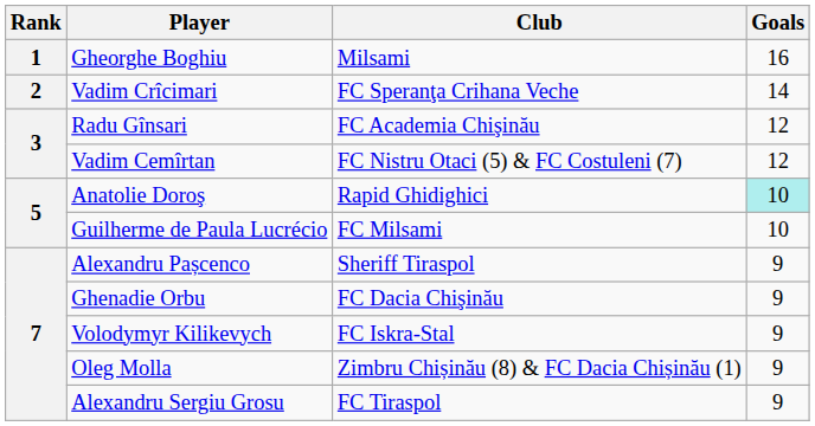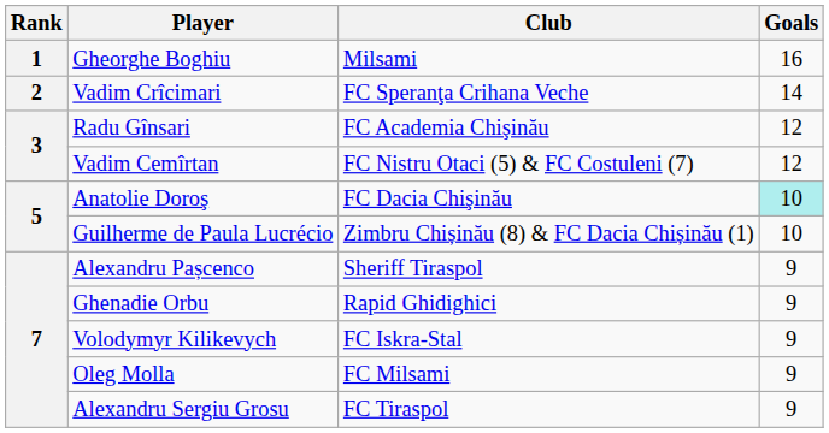 <table class="wikitable">
 <tr>
 <th>Rank</th>
 <th>Player</th>
 <th>Club</th>
 <th>Goals</th>
 </tr>
 <tr>
 <th rowspan=1 align=center>1</th>
 <td> <a href='#'>Gheorghe Boghiu</a></td>
 <td><a href='#'>Milsami</a></td>
 <td align=center>16</td>
 </tr>
 <tr>
 <th rowspan=1 align=center>2</th>
 <td> <a href='#'>Vadim Crîcimari</a></td>
 <td><a href='#'>FC Speranţa Crihana Veche</a></td>
 <td align=center>14</td>
 </tr>
 <tr>
 <th rowspan=2 align=center>3</th>
 <td> <a href='#'>Radu Gînsari</a></td>
 <td><a href='#'>FC Academia Chişinău</a></td>
 <td align=center>12</td>
 </tr>
 <tr>
 <td> <a href='#'>Vadim Cemîrtan</a></td>
 <td><a href='#'>FC Nistru Otaci</a> (5) & <a href='#'>FC Costuleni</a> (7)</td>
 <td align=center>12</td>
 </tr>
 <tr>
 <th rowspan=2 align=center>5</th>
 <td> <a href='#'>Anatolie Doroş</a></td>
-<td><a href='#'>Rapid Ghidighici</a></td>
+<td><a href='#'>FC Dacia Chişinău</a></td>
 <td align=center style="background: paleturquoise;">10</td>
 </tr>
 <tr>
 <td> <a href='#'>Guilherme de Paula Lucrécio</a></td>
-<td><a href='#'>FC Milsami</a></td>
+<td><a href='#'>Zimbru Chișinău</a> (8) & <a href='#'>FC Dacia Chișinău</a> (1)</td>
 <td align=center>10</td>
 </tr>
 <tr>
 <th rowspan=5 align=center>7</th>
 <td> <a href='#'>Alexandru Pașcenco</a></td>
 <td><a href='#'>Sheriff Tiraspol</a></td>
 <td align=center>9</td>
 </tr>
 <tr>
 <td> <a href='#'>Ghenadie Orbu</a></td>
-<td><a href='#'>FC Dacia Chişinău</a></td>
+<td><a href='#'>Rapid Ghidighici</a></td>
 <td align=center>9</td>
 </tr>
 <tr>
 <td> <a href='#'>Volodymyr Kilikevych</a></td>
 <td><a href='#'>FC Iskra-Stal</a></td>
 <td align=center>9</td>
 </tr>
 <tr>
 <td> <a href='#'>Oleg Molla</a></td>
-<td><a href='#'>Zimbru Chișinău</a> (8) & <a href='#'>FC Dacia Chișinău</a> (1)</td>
+<td><a href='#'>FC Milsami</a></td>
 <td align=center>9</td>
 </tr>
 <tr>
 <td> <a href='#'>Alexandru Sergiu Grosu</a></td>
 <td><a href='#'>FC Tiraspol</a></td>
 <td align=center>9</td>
 </tr>
 </table>
